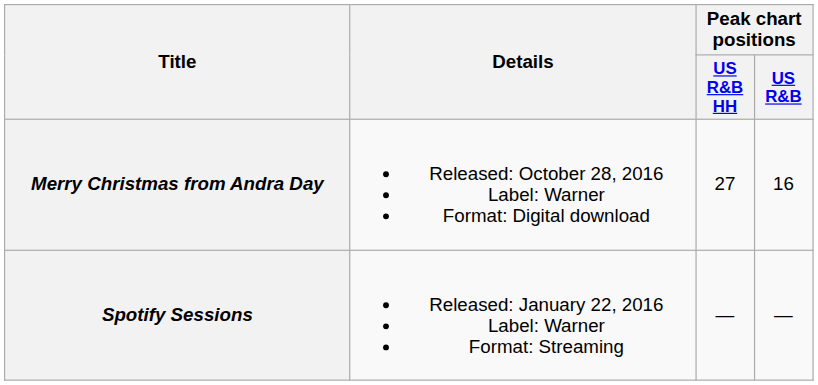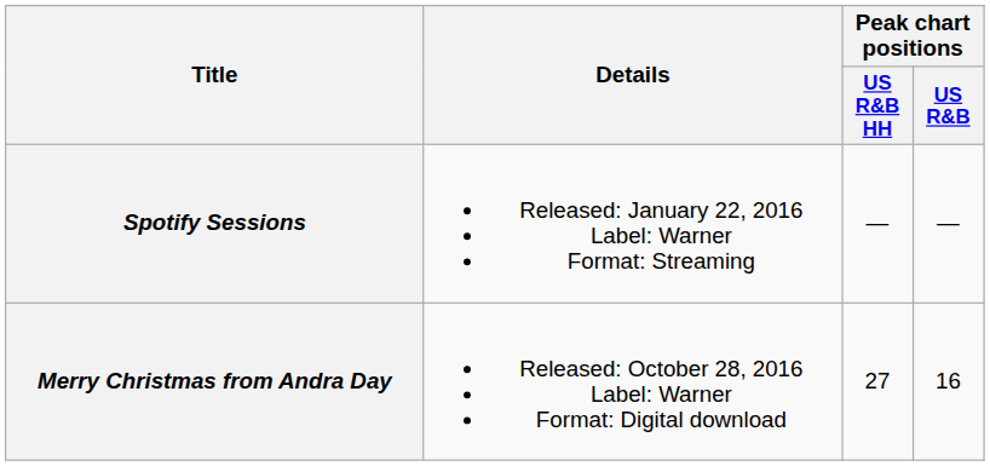 <table class="wikitable plainrowheaders" style="text-align:center;" border="1">
 <tr>
 <th scope="col" rowspan="2" style="width:18em;">Title</th>
 <th scope="col" rowspan="2" style="width:18em;">Details</th>
 <th scope="col" colspan="2">Peak chart positions</th>
 </tr>
 <tr>
 <th scope="col" style="width:3em;font-size:90%;"><a href='#'>US<br>R&B<br>HH</a><br></th>
 <th scope="col" style="width:3em;font-size:90%;"><a href='#'>US<br>R&B</a><br></th>
 </tr>
 <tr>
+<th scope="row"><em>Spotify Sessions</em></th>
+<td><br><ul><li>Released: January 22, 2016</li><li>Label: Warner</li><li>Format: Streaming</li></ul></td>
+<td>―</td>
+<td>―</td>
+</tr>
+<tr>
 <th scope="row"><em>Merry Christmas from Andra Day</em></th>
 <td><br><ul><li>Released: October 28, 2016</li><li>Label: Warner</li><li>Format: Digital download</li></ul></td>
 <td>27</td>
 <td>16</td>
 </tr>
-<tr>
-<th scope="row"><em>Spotify Sessions</em></th>
-<td><br><ul><li>Released: January 22, 2016</li><li>Label: Warner</li><li>Format: Streaming</li></ul></td>
-<td>―</td>
-<td>―</td>
-</tr>
 </table>
